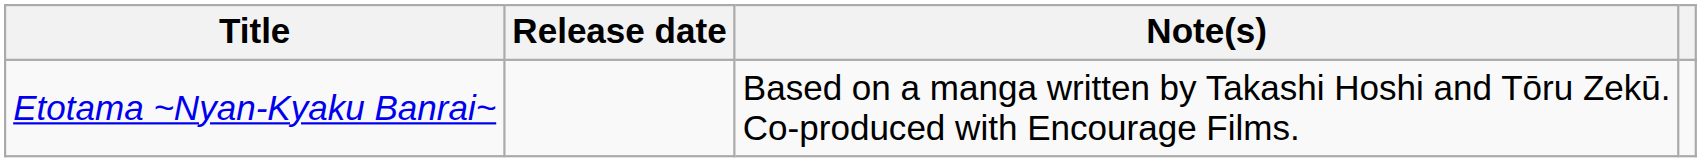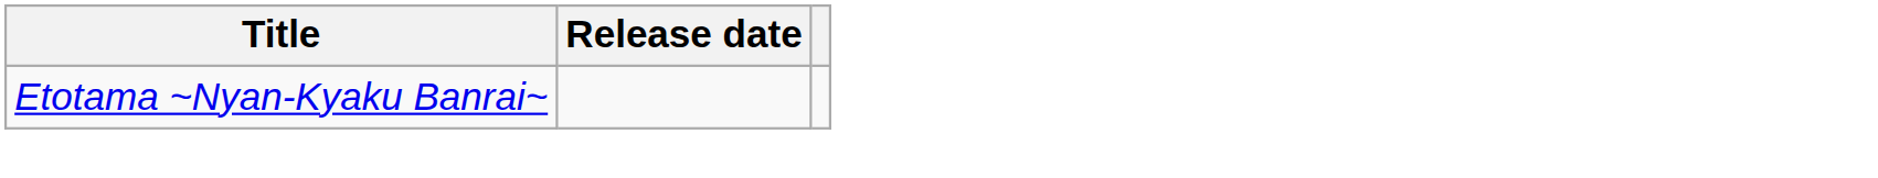 <table class="wikitable sortable">
 <tr>
 <th scope="col">Title</th>
 <th scope="col">Release date</th>
-<th scope="col" class="unsortable">Note(s)</th>
 <th scope="col" class="unsortable"></th>
 </tr>
 <tr>
 <td><em><a href='#'>Etotama ~Nyan-Kyaku Banrai~</a></em></td>
 <td></td>
-<td>Based on a manga written by Takashi Hoshi and Tōru Zekū.<br>Co-produced with Encourage Films.</td>
 <td style="text-align:center"></td>
 </tr>
 </table>
